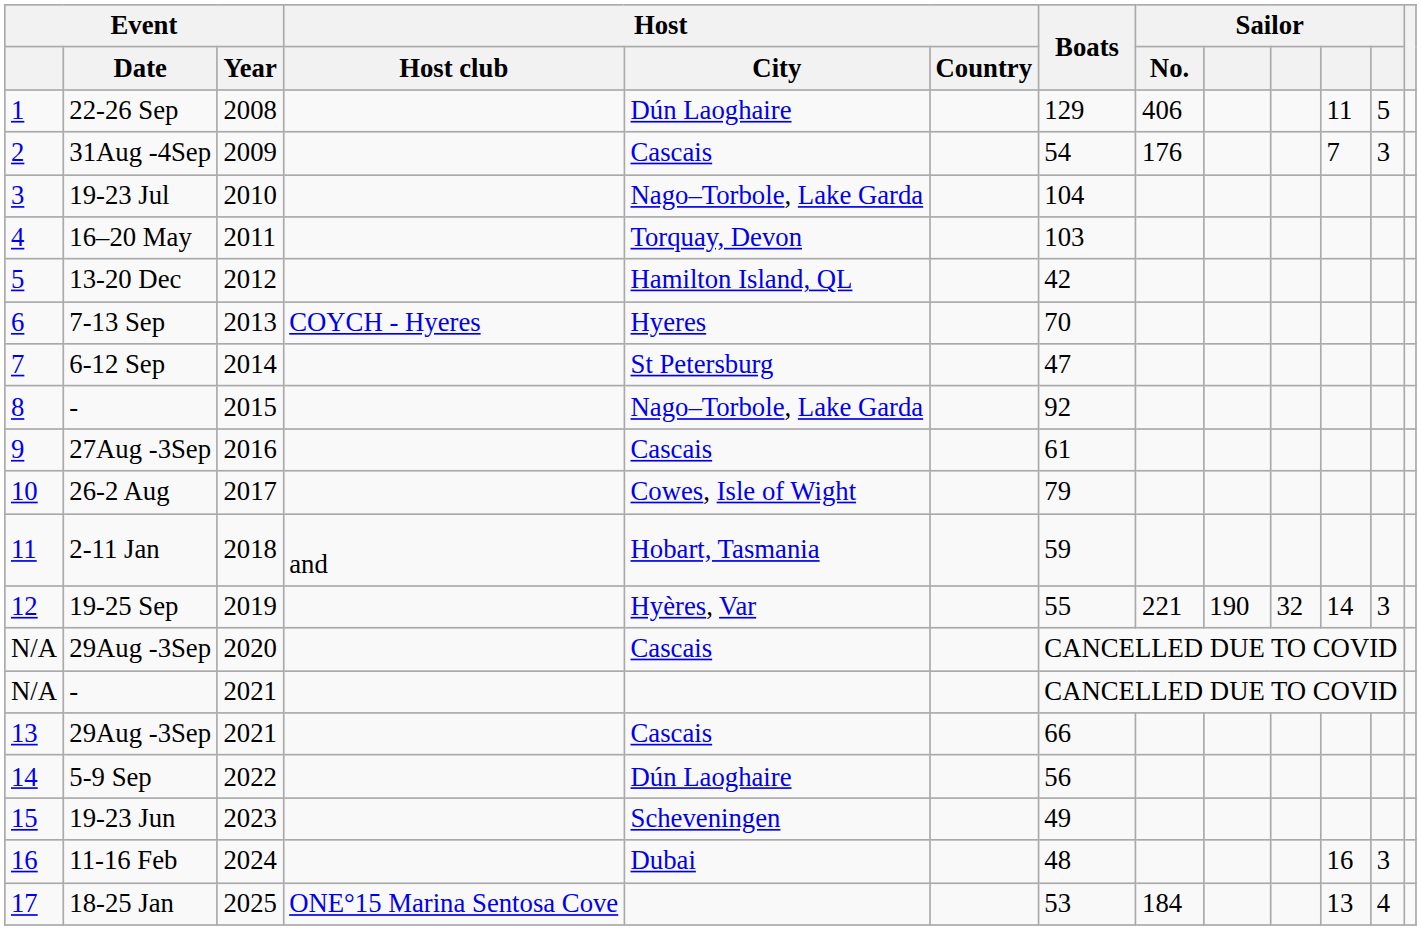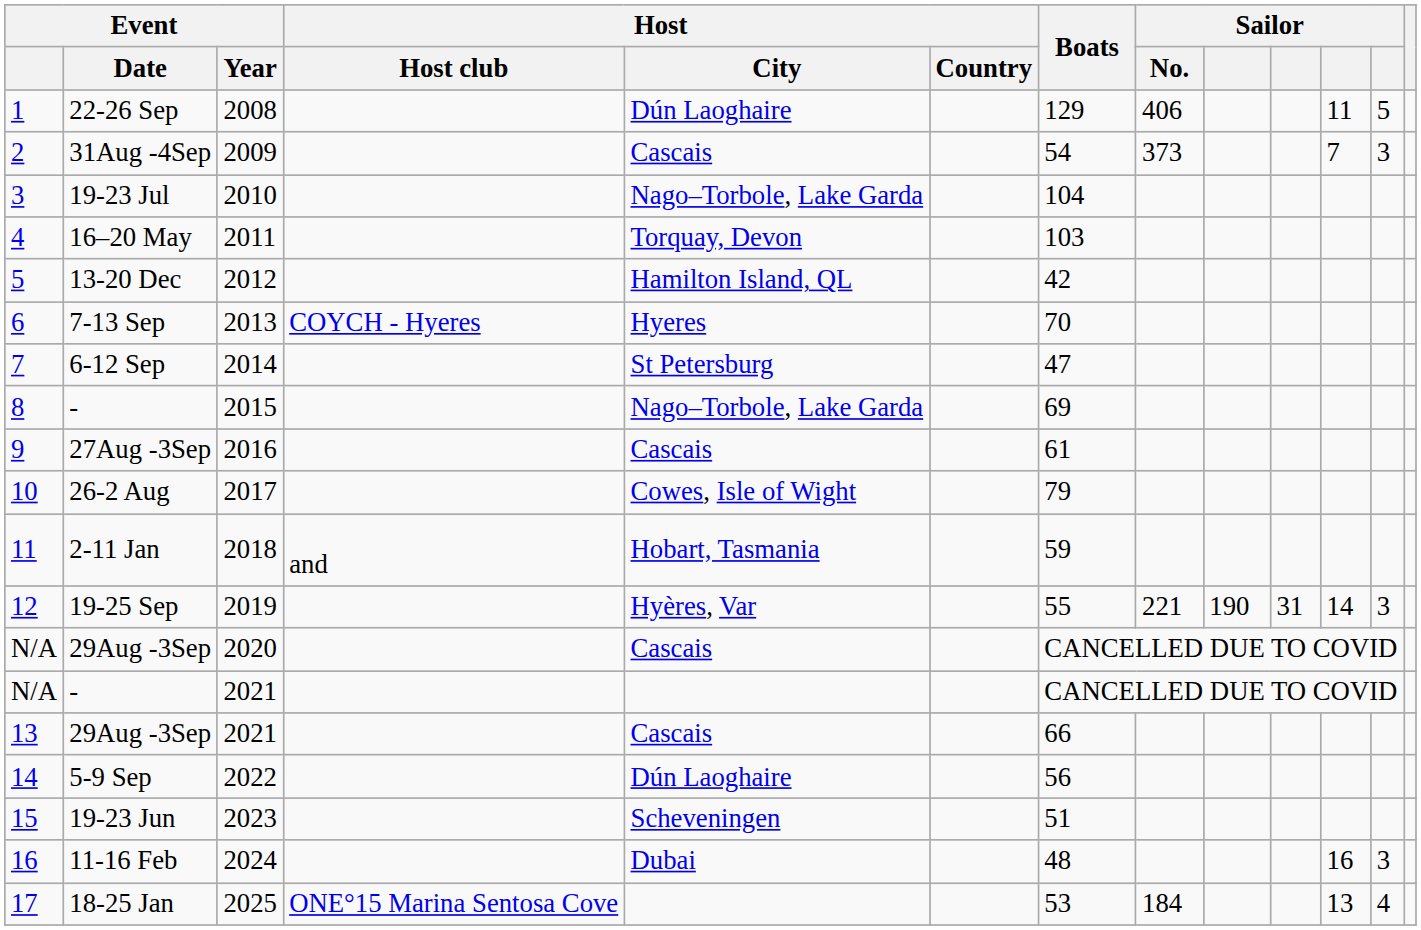 <table class="wikitable sortable">
 <tr>
 <th colspan=3>Event</th>
 <th colspan=3>Host</th>
 <th rowspan=2>Boats</th>
 <th colspan=5>Sailor</th>
 <th rowspan=2></th>
 </tr>
 <tr>
 <th></th>
 <th>Date</th>
 <th>Year</th>
 <th>Host club</th>
 <th>City</th>
 <th>Country</th>
 <th>No.</th>
 <th></th>
 <th></th>
 <th></th>
 <th></th>
 </tr>
 <tr>
 <td><a href='#'>1</a></td>
 <td>22-26 Sep</td>
 <td>2008</td>
 <td></td>
 <td><a href='#'>Dún Laoghaire</a></td>
 <td></td>
 <td>129</td>
 <td>406</td>
 <td></td>
 <td></td>
 <td>11</td>
 <td>5</td>
 <td>			</td>
 </tr>
 <tr>
 <td><a href='#'>2</a></td>
 <td>31Aug -4Sep</td>
 <td>2009</td>
 <td></td>
 <td><a href='#'>Cascais</a></td>
 <td></td>
 <td>54</td>
-<td>176</td>
+<td>373</td>
 <td></td>
 <td></td>
 <td>7</td>
 <td>3</td>
 <td></td>
 </tr>
 <tr>
 <td><a href='#'>3</a></td>
 <td>19-23 Jul</td>
 <td>2010</td>
 <td></td>
 <td><a href='#'>Nago–Torbole</a>, <a href='#'>Lake Garda</a></td>
 <td></td>
 <td>104</td>
 <td></td>
 <td></td>
 <td></td>
 <td></td>
 <td></td>
 <td></td>
 </tr>
 <tr>
 <td><a href='#'>4</a></td>
 <td>16–20 May</td>
 <td>2011</td>
 <td></td>
 <td><a href='#'>Torquay, Devon</a></td>
 <td></td>
 <td>103</td>
 <td></td>
 <td></td>
 <td></td>
 <td></td>
 <td></td>
 <td>	</td>
 </tr>
 <tr>
 <td><a href='#'>5</a></td>
 <td>13-20 Dec</td>
 <td>2012</td>
 <td></td>
 <td><a href='#'>Hamilton Island, QL</a></td>
 <td></td>
 <td>42</td>
 <td></td>
 <td></td>
 <td></td>
 <td></td>
 <td></td>
 <td></td>
 </tr>
 <tr>
 <td><a href='#'>6</a></td>
 <td>7-13 Sep</td>
 <td>2013</td>
 <td><a href='#'>COYCH - Hyeres</a></td>
 <td><a href='#'>Hyeres</a></td>
 <td></td>
 <td>70</td>
 <td></td>
 <td></td>
 <td></td>
 <td></td>
 <td></td>
 <td></td>
 </tr>
 <tr>
 <td><a href='#'>7</a></td>
 <td>6-12 Sep</td>
 <td>2014</td>
 <td></td>
 <td><a href='#'>St Petersburg</a></td>
 <td></td>
 <td>47</td>
 <td></td>
 <td></td>
 <td></td>
 <td></td>
 <td></td>
 <td></td>
 </tr>
 <tr>
 <td><a href='#'>8</a></td>
 <td>-</td>
 <td>2015</td>
 <td></td>
 <td><a href='#'>Nago–Torbole</a>, <a href='#'>Lake Garda</a></td>
 <td></td>
-<td>92</td>
+<td>69</td>
 <td></td>
 <td></td>
 <td></td>
 <td></td>
 <td></td>
 <td></td>
 </tr>
 <tr>
 <td><a href='#'>9</a></td>
 <td>27Aug -3Sep</td>
 <td>2016</td>
 <td></td>
 <td><a href='#'>Cascais</a></td>
 <td></td>
 <td>61</td>
 <td></td>
 <td></td>
 <td></td>
 <td></td>
 <td></td>
 <td></td>
 </tr>
 <tr>
 <td><a href='#'>10</a></td>
 <td>26-2 Aug</td>
 <td>2017</td>
 <td></td>
 <td><a href='#'>Cowes</a>, <a href='#'>Isle of Wight</a></td>
 <td></td>
 <td>79</td>
 <td></td>
 <td></td>
 <td></td>
 <td></td>
 <td></td>
 <td></td>
 </tr>
 <tr>
 <td><a href='#'>11</a></td>
 <td>2-11 Jan</td>
 <td>2018</td>
 <td> <br>and </td>
 <td><a href='#'>Hobart, Tasmania</a></td>
 <td></td>
 <td>59</td>
 <td></td>
 <td></td>
 <td></td>
 <td></td>
 <td></td>
 <td></td>
 </tr>
 <tr>
 <td><a href='#'>12</a></td>
 <td>19-25 Sep</td>
 <td>2019</td>
 <td></td>
 <td><a href='#'>Hyères</a>, <a href='#'>Var</a></td>
 <td></td>
 <td>55</td>
 <td>221</td>
 <td>190</td>
-<td>32</td>
+<td>31</td>
 <td>14</td>
 <td>3</td>
 <td></td>
 </tr>
 <tr>
 <td>N/A</td>
 <td>29Aug -3Sep</td>
 <td>2020</td>
 <td></td>
 <td><a href='#'>Cascais</a></td>
 <td></td>
 <td colspan=6>CANCELLED DUE TO COVID</td>
 <td></td>
 </tr>
 <tr>
 <td>N/A</td>
 <td>-</td>
 <td>2021</td>
 <td></td>
 <td></td>
 <td></td>
 <td colspan=6>CANCELLED DUE TO COVID</td>
 <td></td>
 </tr>
 <tr>
 <td><a href='#'>13</a></td>
 <td>29Aug -3Sep</td>
 <td>2021</td>
 <td></td>
 <td><a href='#'>Cascais</a></td>
 <td></td>
 <td>66</td>
 <td></td>
 <td></td>
 <td></td>
 <td></td>
 <td></td>
 <td>	</td>
 </tr>
 <tr>
 <td><a href='#'>14</a></td>
 <td>5-9 Sep</td>
 <td>2022</td>
 <td></td>
 <td><a href='#'>Dún Laoghaire</a></td>
 <td></td>
 <td>56</td>
 <td></td>
 <td></td>
 <td></td>
 <td></td>
 <td></td>
 <td>	</td>
 </tr>
 <tr>
 <td><a href='#'>15</a></td>
 <td>19-23 Jun</td>
 <td>2023</td>
 <td></td>
 <td><a href='#'>Scheveningen</a></td>
 <td></td>
-<td>49</td>
+<td>51</td>
 <td></td>
 <td></td>
 <td></td>
 <td></td>
 <td></td>
 <td>	</td>
 </tr>
 <tr>
 <td><a href='#'>16</a></td>
 <td>11-16 Feb</td>
 <td>2024</td>
 <td></td>
 <td><a href='#'>Dubai</a></td>
 <td></td>
 <td>48</td>
 <td></td>
 <td></td>
 <td></td>
 <td>16</td>
 <td>3</td>
 <td></td>
 </tr>
 <tr>
 <td><a href='#'>17</a></td>
 <td>18-25 Jan</td>
 <td>2025</td>
 <td><a href='#'>ONE°15 Marina Sentosa Cove</a></td>
 <td></td>
 <td></td>
 <td>53</td>
 <td>184</td>
 <td></td>
 <td></td>
 <td>13</td>
 <td>4</td>
 <td></td>
 </tr>
 </table>
